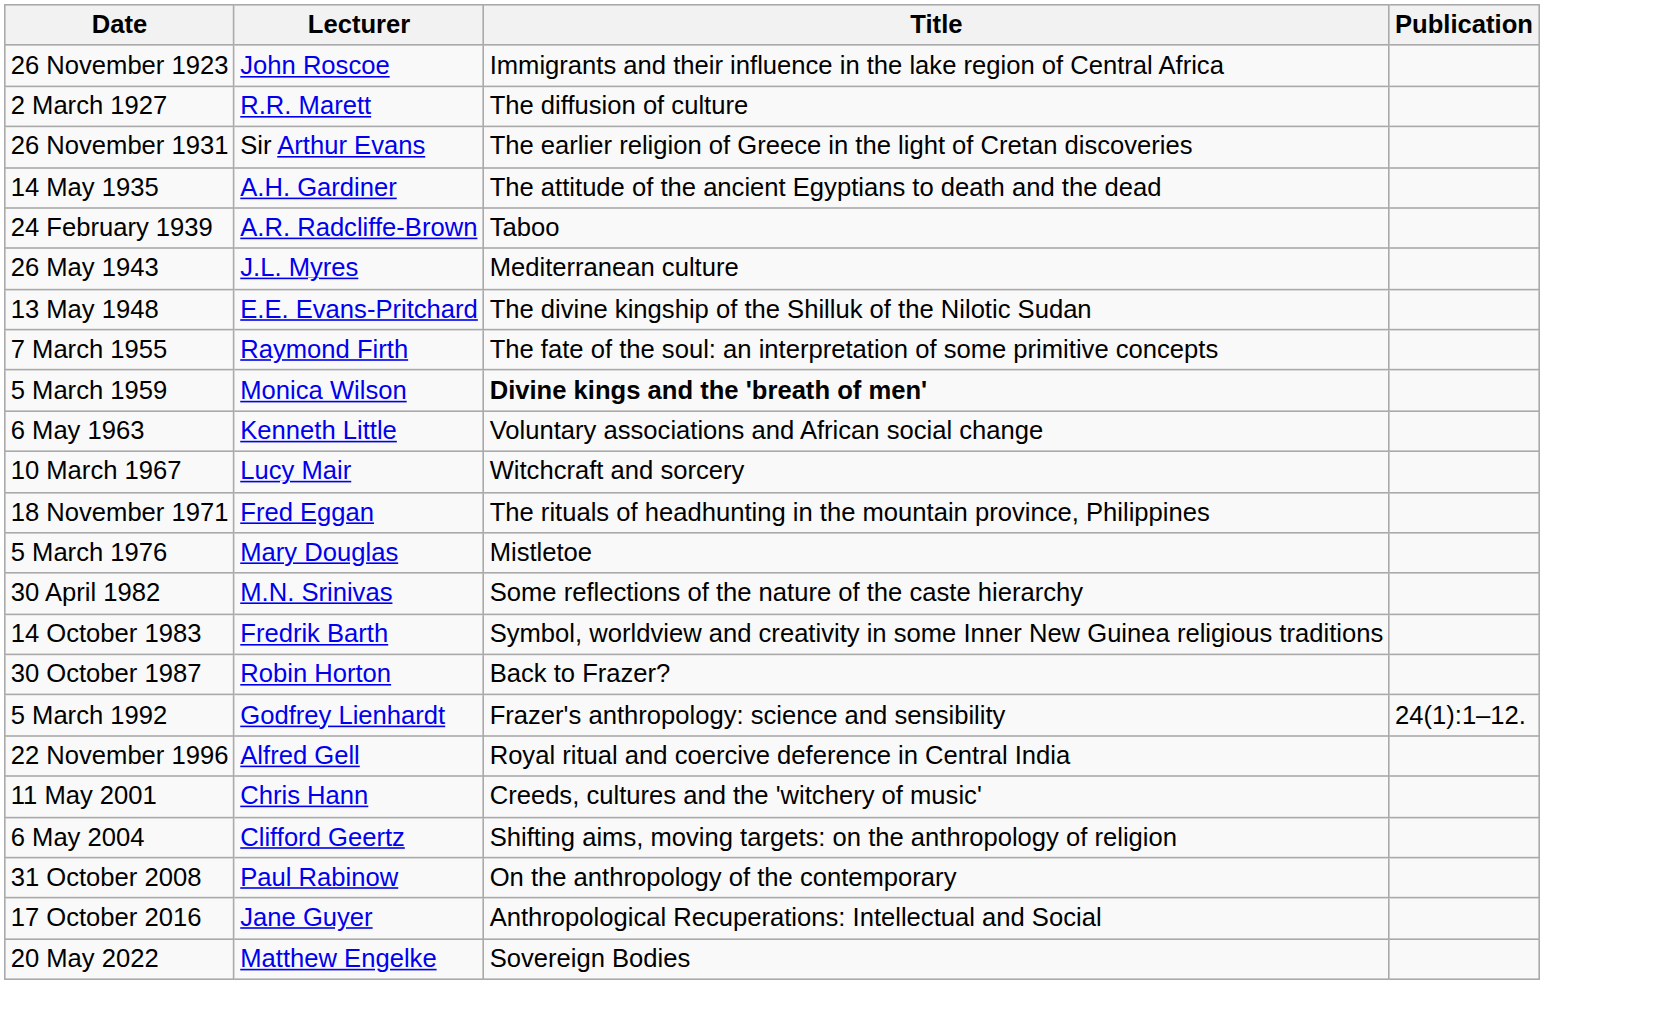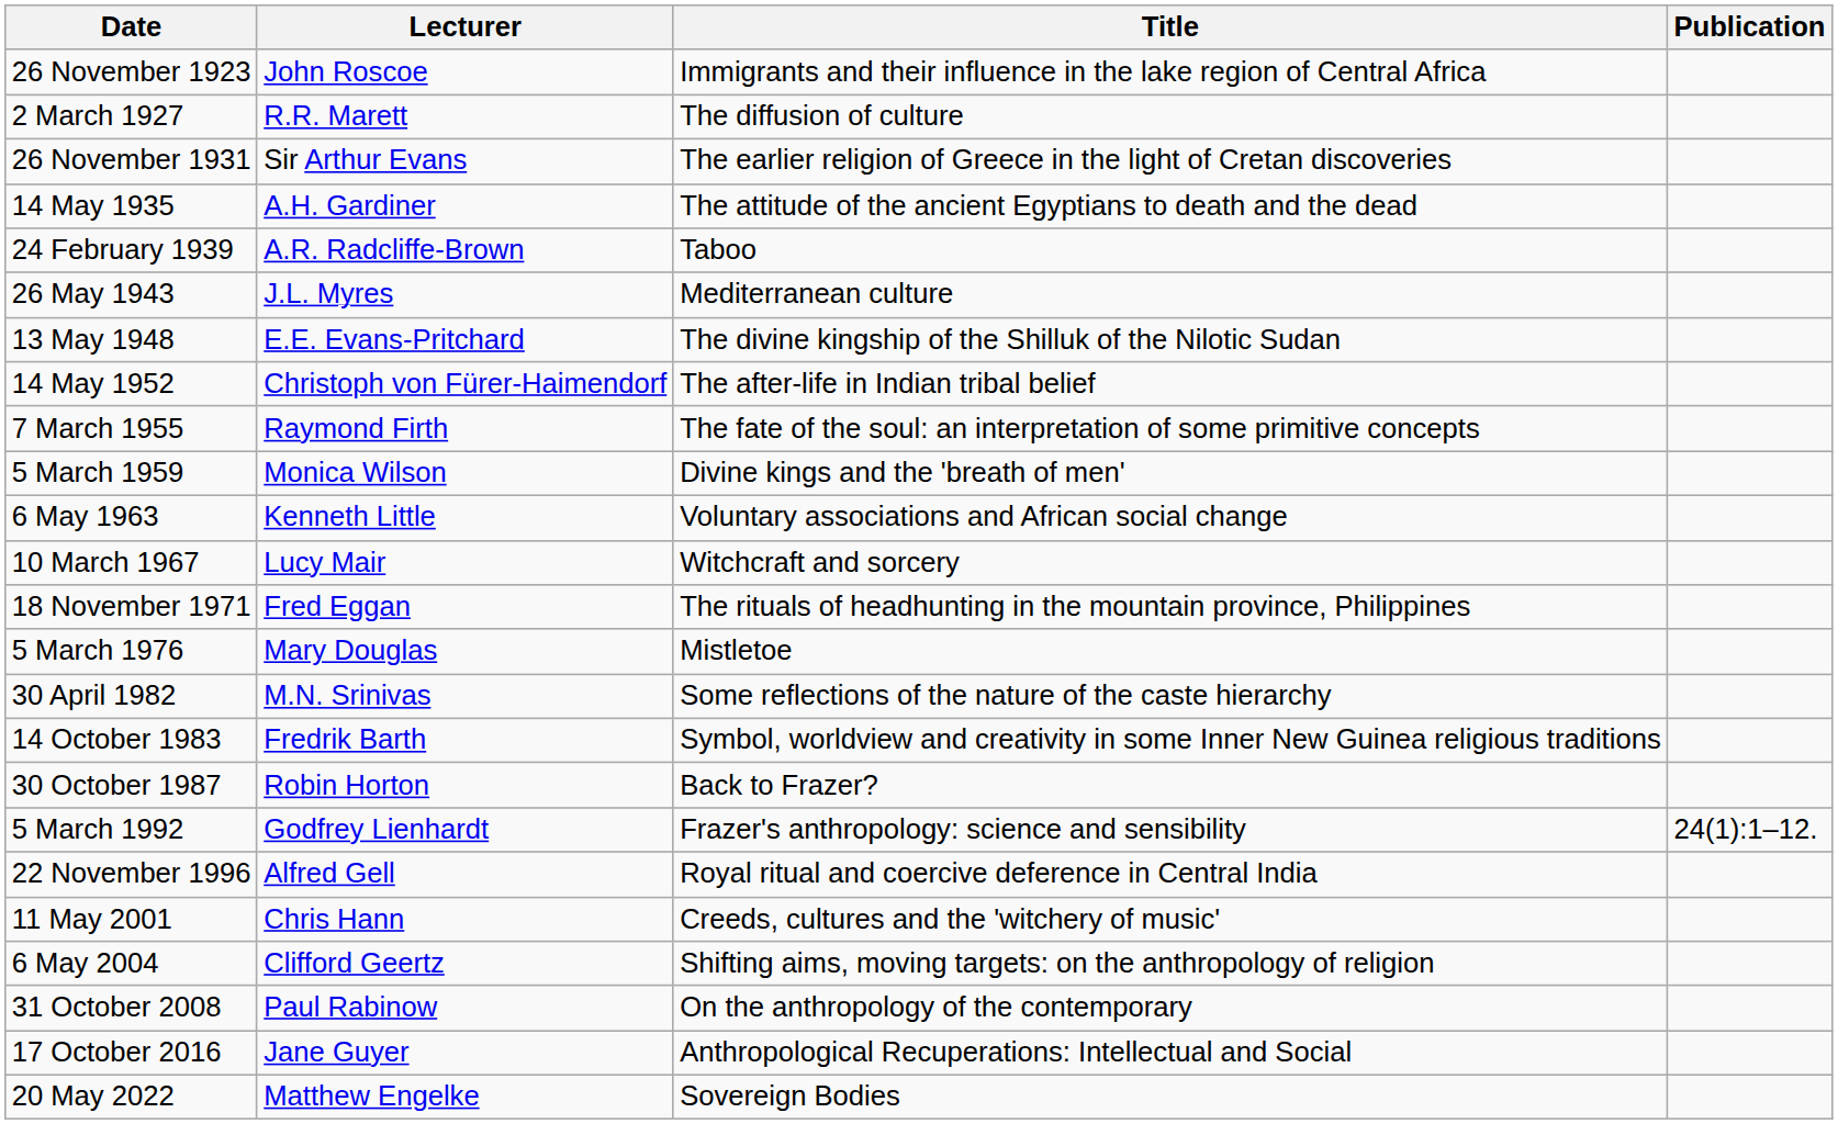 <table class="wikitable">
 <tr>
 <th>Date</th>
 <th>Lecturer</th>
 <th>Title</th>
 <th>Publication</th>
 </tr>
 <tr>
 <td>26 November 1923</td>
 <td><a href='#'>John Roscoe</a></td>
 <td>Immigrants and their influence in the lake region of Central Africa</td>
 <td></td>
 </tr>
 <tr>
 <td>2 March 1927</td>
 <td><a href='#'>R.R. Marett</a></td>
 <td>The diffusion of culture</td>
 <td></td>
 </tr>
 <tr>
 <td>26 November 1931</td>
 <td>Sir <a href='#'>Arthur Evans</a></td>
 <td>The earlier religion of Greece in the light of Cretan discoveries</td>
 <td></td>
 </tr>
 <tr>
 <td>14 May 1935</td>
 <td><a href='#'>A.H. Gardiner</a></td>
 <td>The attitude of the ancient Egyptians to death and the dead</td>
 <td></td>
 </tr>
 <tr>
 <td>24 February 1939</td>
 <td><a href='#'>A.R. Radcliffe-Brown</a></td>
 <td>Taboo</td>
 <td></td>
 </tr>
 <tr>
 <td>26 May 1943</td>
 <td><a href='#'>J.L. Myres</a></td>
 <td>Mediterranean culture</td>
 <td></td>
 </tr>
 <tr>
 <td>13 May 1948</td>
 <td><a href='#'>E.E. Evans-Pritchard</a></td>
 <td>The divine kingship of the Shilluk of the Nilotic Sudan</td>
 <td></td>
 </tr>
 <tr>
+<td>14 May 1952</td>
+<td><a href='#'>Christoph von Fürer-Haimendorf</a></td>
+<td>The after-life in Indian tribal belief</td>
+<td></td>
+</tr>
+<tr>
 <td>7 March 1955</td>
 <td><a href='#'>Raymond Firth</a></td>
 <td>The fate of the soul: an interpretation of some primitive concepts</td>
 <td></td>
 </tr>
 <tr>
 <td>5 March 1959</td>
 <td><a href='#'>Monica Wilson</a></td>
-<td><strong>Divine kings and the 'breath of men'</strong></td>
+<td>Divine kings and the 'breath of men'</td>
 <td></td>
 </tr>
 <tr>
 <td>6 May 1963</td>
 <td><a href='#'>Kenneth Little</a></td>
 <td>Voluntary associations and African social change</td>
 <td></td>
 </tr>
 <tr>
 <td>10 March 1967</td>
 <td><a href='#'>Lucy Mair</a></td>
 <td>Witchcraft and sorcery</td>
 <td></td>
 </tr>
 <tr>
 <td>18 November 1971</td>
 <td><a href='#'>Fred Eggan</a></td>
 <td>The rituals of headhunting in the mountain province, Philippines</td>
 <td></td>
 </tr>
 <tr>
 <td>5 March 1976</td>
 <td><a href='#'>Mary Douglas</a></td>
 <td>Mistletoe</td>
 <td></td>
 </tr>
 <tr>
 <td>30 April 1982</td>
 <td><a href='#'>M.N. Srinivas</a></td>
 <td>Some reflections of the nature of the caste hierarchy</td>
 <td></td>
 </tr>
 <tr>
 <td>14 October 1983</td>
 <td><a href='#'>Fredrik Barth</a></td>
 <td>Symbol, worldview and creativity in some Inner New Guinea religious traditions</td>
 <td></td>
 </tr>
 <tr>
 <td>30 October 1987</td>
 <td><a href='#'>Robin Horton</a></td>
 <td>Back to Frazer?</td>
 <td></td>
 </tr>
 <tr>
 <td>5 March 1992</td>
 <td><a href='#'>Godfrey Lienhardt</a></td>
 <td>Frazer's anthropology: science and sensibility</td>
 <td>  24(1):1–12. </td>
 </tr>
 <tr>
 <td>22 November 1996</td>
 <td><a href='#'>Alfred Gell</a></td>
 <td>Royal ritual and coercive deference in Central India</td>
 <td></td>
 </tr>
 <tr>
 <td>11 May 2001</td>
 <td><a href='#'>Chris Hann</a></td>
 <td>Creeds, cultures and the 'witchery of music'</td>
 <td></td>
 </tr>
 <tr>
 <td>6 May 2004</td>
 <td><a href='#'>Clifford Geertz</a></td>
 <td>Shifting aims, moving targets: on the anthropology of religion</td>
 <td> </td>
 </tr>
 <tr>
 <td>31 October 2008</td>
 <td><a href='#'>Paul Rabinow</a></td>
 <td>On the anthropology of the contemporary</td>
 <td></td>
 </tr>
 <tr>
 <td>17 October 2016</td>
 <td><a href='#'>Jane Guyer</a></td>
 <td>Anthropological Recuperations: Intellectual and Social</td>
 </tr>
 <tr>
 <td>20 May 2022</td>
 <td><a href='#'>Matthew Engelke</a></td>
 <td>Sovereign Bodies</td>
 <td></td>
 </tr>
 </table>
